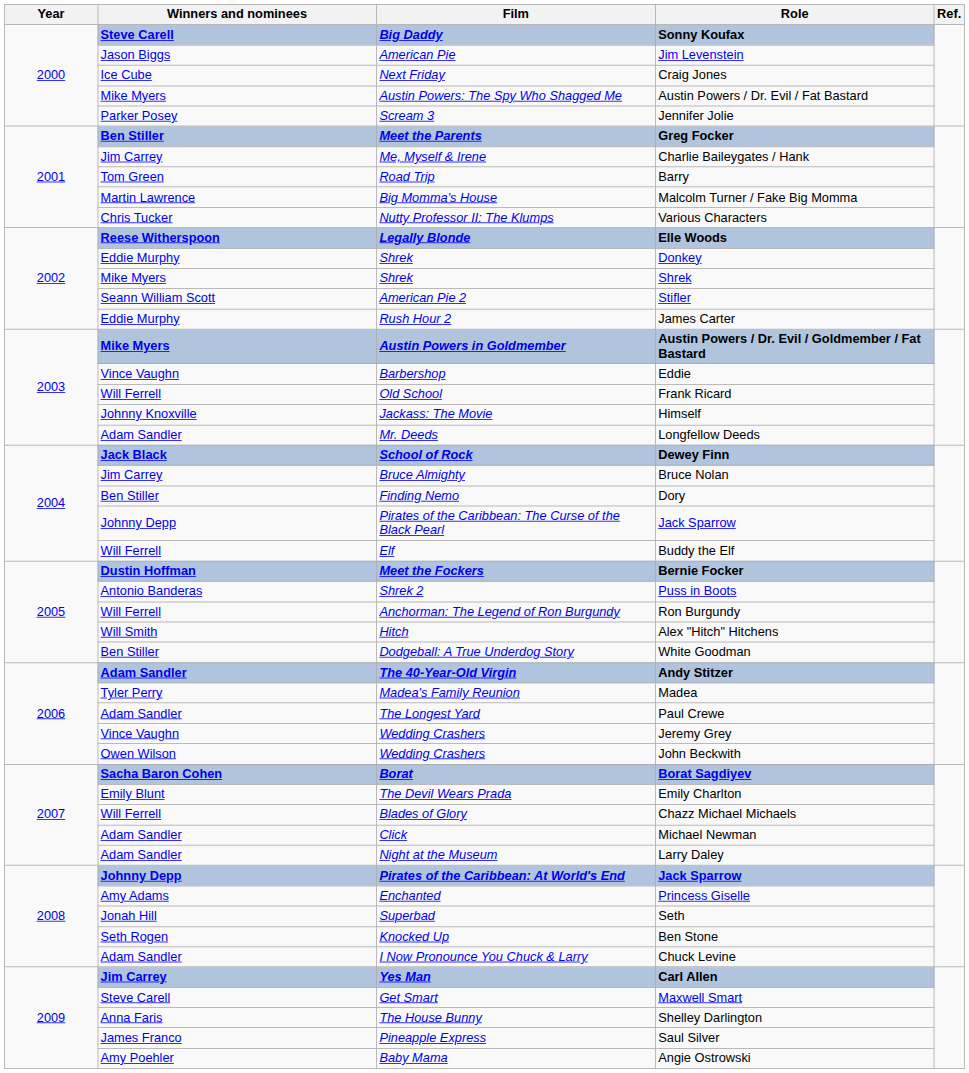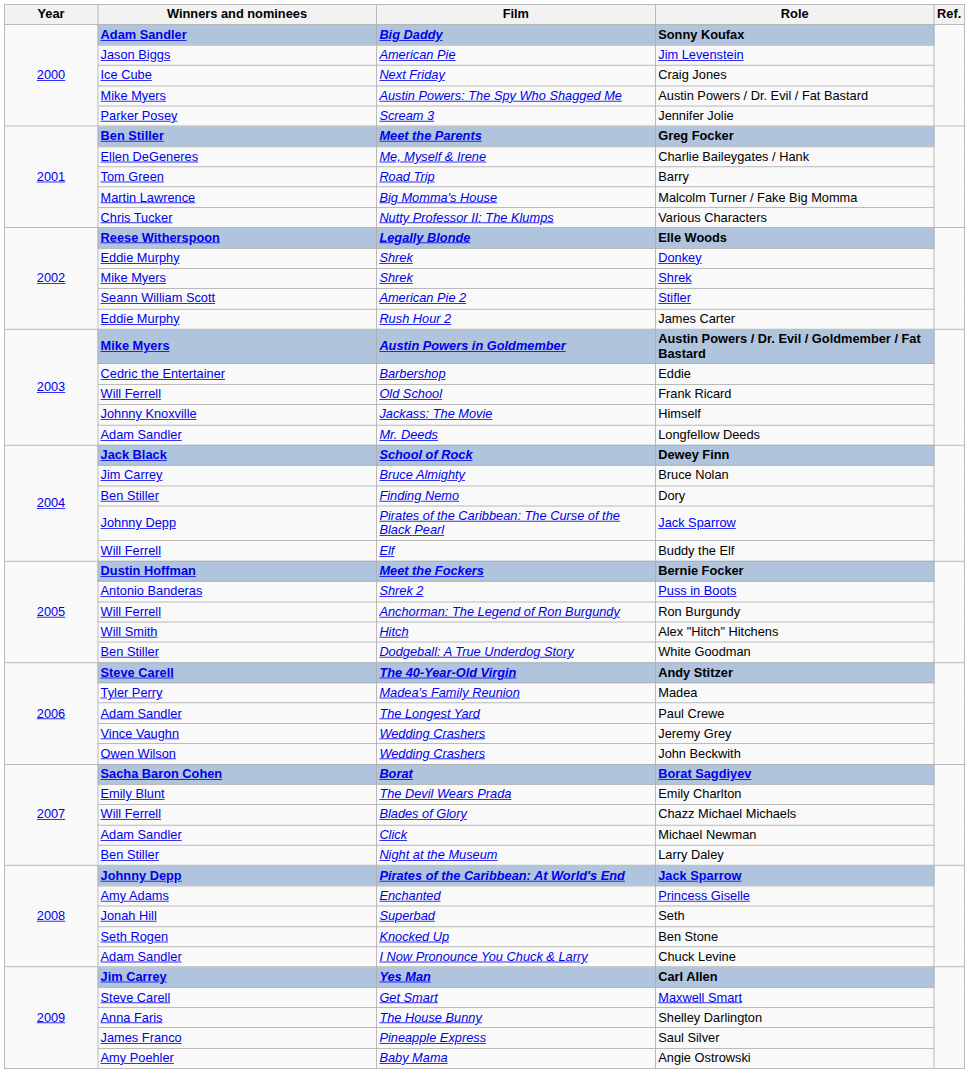 <table class="wikitable" width="95%" cellpadding="5">
 <tr>
 <th width="10%">Year</th>
 <th width="30%">Winners and nominees</th>
 <th width="30%">Film</th>
 <th width="30%">Role</th>
 <th width="30%">Ref.</th>
 </tr>
 <tr>
 <td rowspan="5" align="center"><a href='#'>2000</a></td>
-<td style="background:#B0C4DE;"><strong><a href='#'>Steve Carell</a></strong></td>
+<td style="background:#B0C4DE;"><strong><a href='#'>Adam Sandler</a></strong></td>
 <td style="background:#B0C4DE;"><strong><em><a href='#'>Big Daddy</a></em></strong></td>
 <td style="background:#B0C4DE;"><strong>Sonny Koufax</strong></td>
 <td rowspan="5" align="center"></td>
 </tr>
 <tr>
 <td><a href='#'>Jason Biggs</a></td>
 <td><em><a href='#'>American Pie</a></em></td>
 <td><a href='#'>Jim Levenstein</a></td>
 </tr>
 <tr>
 <td><a href='#'>Ice Cube</a></td>
 <td><em><a href='#'>Next Friday</a></em></td>
 <td>Craig Jones</td>
 </tr>
 <tr>
 <td><a href='#'>Mike Myers</a></td>
 <td><em><a href='#'>Austin Powers: The Spy Who Shagged Me</a></em></td>
 <td>Austin Powers / Dr. Evil / Fat Bastard</td>
 </tr>
 <tr>
 <td><a href='#'>Parker Posey</a></td>
 <td><em><a href='#'>Scream 3</a></em></td>
 <td>Jennifer Jolie</td>
 </tr>
 <tr>
 <td rowspan="5" align="center"><a href='#'>2001</a></td>
 <td style="background:#B0C4DE;"><strong><a href='#'>Ben Stiller</a></strong></td>
 <td style="background:#B0C4DE;"><strong><em><a href='#'>Meet the Parents</a></em></strong></td>
 <td style="background:#B0C4DE;"><strong>Greg Focker</strong></td>
 <td rowspan="5" align="center"></td>
 </tr>
 <tr>
-<td><a href='#'>Jim Carrey</a></td>
+<td><a href='#'>Ellen DeGeneres</a></td>
 <td><em><a href='#'>Me, Myself & Irene</a></em></td>
 <td>Charlie Baileygates / Hank</td>
 </tr>
 <tr>
 <td><a href='#'>Tom Green</a></td>
 <td><em><a href='#'>Road Trip</a></em></td>
 <td>Barry</td>
 </tr>
 <tr>
 <td><a href='#'>Martin Lawrence</a></td>
 <td><em><a href='#'>Big Momma's House</a></em></td>
 <td>Malcolm Turner / Fake Big Momma</td>
 </tr>
 <tr>
 <td><a href='#'>Chris Tucker</a></td>
 <td><em><a href='#'>Nutty Professor II: The Klumps</a></em></td>
 <td>Various Characters</td>
 </tr>
 <tr>
 <td rowspan="5" align="center"><a href='#'>2002</a></td>
 <td style="background:#B0C4DE;"><strong><a href='#'>Reese Witherspoon</a></strong></td>
 <td style="background:#B0C4DE;"><strong><em><a href='#'>Legally Blonde</a></em></strong></td>
 <td style="background:#B0C4DE;"><strong>Elle Woods</strong></td>
 <td rowspan="5" align="center"></td>
 </tr>
 <tr>
 <td><a href='#'>Eddie Murphy</a></td>
 <td><em><a href='#'>Shrek</a></em></td>
 <td><a href='#'>Donkey</a></td>
 </tr>
 <tr>
 <td><a href='#'>Mike Myers</a></td>
 <td><em><a href='#'>Shrek</a></em></td>
 <td><a href='#'>Shrek</a></td>
 </tr>
 <tr>
 <td><a href='#'>Seann William Scott</a></td>
 <td><em><a href='#'>American Pie 2</a></em></td>
 <td><a href='#'>Stifler</a></td>
 </tr>
 <tr>
 <td><a href='#'>Eddie Murphy</a></td>
 <td><em><a href='#'>Rush Hour 2</a></em></td>
 <td>James Carter</td>
 </tr>
 <tr>
 <td rowspan="5" align="center"><a href='#'>2003</a></td>
 <td style="background:#B0C4DE;"><strong><a href='#'>Mike Myers</a></strong></td>
 <td style="background:#B0C4DE;"><strong><em><a href='#'>Austin Powers in Goldmember</a></em></strong></td>
 <td style="background:#B0C4DE;"><strong>Austin Powers / Dr. Evil / Goldmember / Fat Bastard</strong></td>
 <td rowspan="5" align="center"></td>
 </tr>
 <tr>
-<td><a href='#'>Vince Vaughn</a></td>
+<td><a href='#'>Cedric the Entertainer</a></td>
 <td><em><a href='#'>Barbershop</a></em></td>
 <td>Eddie</td>
 </tr>
 <tr>
 <td><a href='#'>Will Ferrell</a></td>
 <td><em><a href='#'>Old School</a></em></td>
 <td>Frank Ricard</td>
 </tr>
 <tr>
 <td><a href='#'>Johnny Knoxville</a></td>
 <td><em><a href='#'>Jackass: The Movie</a></em></td>
 <td>Himself</td>
 </tr>
 <tr>
 <td><a href='#'>Adam Sandler</a></td>
 <td><em><a href='#'>Mr. Deeds</a></em></td>
 <td>Longfellow Deeds</td>
 </tr>
 <tr>
 <td rowspan="5" align="center"><a href='#'>2004</a></td>
 <td style="background:#B0C4DE;"><strong><a href='#'>Jack Black</a></strong></td>
 <td style="background:#B0C4DE;"><strong><em><a href='#'>School of Rock</a></em></strong></td>
 <td style="background:#B0C4DE;"><strong>Dewey Finn</strong></td>
 <td rowspan="5" align="center"></td>
 </tr>
 <tr>
 <td><a href='#'>Jim Carrey</a></td>
 <td><em><a href='#'>Bruce Almighty</a></em></td>
 <td>Bruce Nolan</td>
 </tr>
 <tr>
 <td><a href='#'>Ben Stiller</a></td>
 <td><em><a href='#'>Finding Nemo</a></em></td>
 <td>Dory</td>
 </tr>
 <tr>
 <td><a href='#'>Johnny Depp</a></td>
 <td><em><a href='#'>Pirates of the Caribbean: The Curse of the Black Pearl</a></em></td>
 <td><a href='#'>Jack Sparrow</a></td>
 </tr>
 <tr>
 <td><a href='#'>Will Ferrell</a></td>
 <td><em><a href='#'>Elf</a></em></td>
 <td>Buddy the Elf</td>
 </tr>
 <tr>
 <td rowspan="5" align="center"><a href='#'>2005</a></td>
 <td style="background:#B0C4DE;"><strong><a href='#'>Dustin Hoffman</a></strong></td>
 <td style="background:#B0C4DE;"><strong><em><a href='#'>Meet the Fockers</a></em></strong></td>
 <td style="background:#B0C4DE;"><strong>Bernie Focker</strong></td>
 <td rowspan="5" align="center"></td>
 </tr>
 <tr>
 <td><a href='#'>Antonio Banderas</a></td>
 <td><em><a href='#'>Shrek 2</a></em></td>
 <td><a href='#'>Puss in Boots</a></td>
 </tr>
 <tr>
 <td><a href='#'>Will Ferrell</a></td>
 <td><em><a href='#'>Anchorman: The Legend of Ron Burgundy</a></em></td>
 <td>Ron Burgundy</td>
 </tr>
 <tr>
 <td><a href='#'>Will Smith</a></td>
 <td><em><a href='#'>Hitch</a></em></td>
 <td>Alex "Hitch" Hitchens</td>
 </tr>
 <tr>
 <td><a href='#'>Ben Stiller</a></td>
 <td><em><a href='#'>Dodgeball: A True Underdog Story</a></em></td>
 <td>White Goodman</td>
 </tr>
 <tr>
 <td rowspan="5" align="center"><a href='#'>2006</a></td>
-<td style="background:#B0C4DE;"><strong><a href='#'>Adam Sandler</a></strong></td>
+<td style="background:#B0C4DE;"><strong><a href='#'>Steve Carell</a></strong></td>
 <td style="background:#B0C4DE;"><strong><em><a href='#'>The 40-Year-Old Virgin</a></em></strong></td>
 <td style="background:#B0C4DE;"><strong>Andy Stitzer</strong></td>
 <td rowspan="5" align="center"></td>
 </tr>
 <tr>
 <td><a href='#'>Tyler Perry</a></td>
 <td><em><a href='#'>Madea's Family Reunion</a></em></td>
 <td>Madea</td>
 </tr>
 <tr>
 <td><a href='#'>Adam Sandler</a></td>
 <td><em><a href='#'>The Longest Yard</a></em></td>
 <td>Paul Crewe</td>
 </tr>
 <tr>
 <td><a href='#'>Vince Vaughn</a></td>
 <td><em><a href='#'>Wedding Crashers</a></em></td>
 <td>Jeremy Grey</td>
 </tr>
 <tr>
 <td><a href='#'>Owen Wilson</a></td>
 <td><em><a href='#'>Wedding Crashers</a></em></td>
 <td>John Beckwith</td>
 </tr>
 <tr>
 <td rowspan="5" align="center"><a href='#'>2007</a></td>
 <td style="background:#B0C4DE;"><strong><a href='#'>Sacha Baron Cohen</a></strong></td>
 <td style="background:#B0C4DE;"><strong><em><a href='#'>Borat</a></em></strong></td>
 <td style="background:#B0C4DE;"><strong><a href='#'>Borat Sagdiyev</a></strong></td>
 <td rowspan="5" align="center"></td>
 </tr>
 <tr>
 <td><a href='#'>Emily Blunt</a></td>
 <td><em><a href='#'>The Devil Wears Prada</a></em></td>
 <td>Emily Charlton</td>
 </tr>
 <tr>
 <td><a href='#'>Will Ferrell</a></td>
 <td><em><a href='#'>Blades of Glory</a></em></td>
 <td>Chazz Michael Michaels</td>
 </tr>
 <tr>
 <td><a href='#'>Adam Sandler</a></td>
 <td><em><a href='#'>Click</a></em></td>
 <td>Michael Newman</td>
 </tr>
 <tr>
-<td><a href='#'>Adam Sandler</a></td>
+<td><a href='#'>Ben Stiller</a></td>
 <td><em><a href='#'>Night at the Museum</a></em></td>
 <td>Larry Daley</td>
 </tr>
 <tr>
 <td rowspan="5" align="center"><a href='#'>2008</a></td>
 <td style="background:#B0C4DE;"><strong><a href='#'>Johnny Depp</a></strong></td>
 <td style="background:#B0C4DE;"><strong><em><a href='#'>Pirates of the Caribbean: At World's End</a></em></strong></td>
 <td style="background:#B0C4DE;"><strong><a href='#'>Jack Sparrow</a></strong></td>
 <td rowspan="5" align="center"></td>
 </tr>
 <tr>
 <td><a href='#'>Amy Adams</a></td>
 <td><em><a href='#'>Enchanted</a></em></td>
 <td><a href='#'>Princess Giselle</a></td>
 </tr>
 <tr>
 <td><a href='#'>Jonah Hill</a></td>
 <td><em><a href='#'>Superbad</a></em></td>
 <td>Seth</td>
 </tr>
 <tr>
 <td><a href='#'>Seth Rogen</a></td>
 <td><em><a href='#'>Knocked Up</a></em></td>
 <td>Ben Stone</td>
 </tr>
 <tr>
 <td><a href='#'>Adam Sandler</a></td>
 <td><em><a href='#'>I Now Pronounce You Chuck & Larry</a></em></td>
 <td>Chuck Levine</td>
 </tr>
 <tr>
 <td rowspan="5" align="center"><a href='#'>2009</a></td>
 <td style="background:#B0C4DE;"><strong><a href='#'>Jim Carrey</a></strong></td>
 <td style="background:#B0C4DE;"><strong><em><a href='#'>Yes Man</a></em></strong></td>
 <td style="background:#B0C4DE;"><strong>Carl Allen</strong></td>
 <td rowspan="5" align="center"></td>
 </tr>
 <tr>
 <td><a href='#'>Steve Carell</a></td>
 <td><em><a href='#'>Get Smart</a></em></td>
 <td><a href='#'>Maxwell Smart</a></td>
 </tr>
 <tr>
 <td><a href='#'>Anna Faris</a></td>
 <td><em><a href='#'>The House Bunny</a></em></td>
 <td>Shelley Darlington</td>
 </tr>
 <tr>
 <td><a href='#'>James Franco</a></td>
 <td><em><a href='#'>Pineapple Express</a></em></td>
 <td>Saul Silver</td>
 </tr>
 <tr>
 <td><a href='#'>Amy Poehler</a></td>
 <td><em><a href='#'>Baby Mama</a></em></td>
 <td>Angie Ostrowski</td>
 </tr>
 </table>
